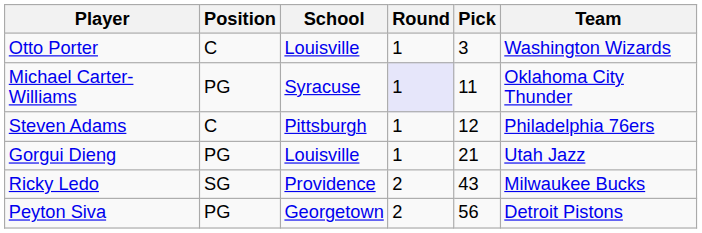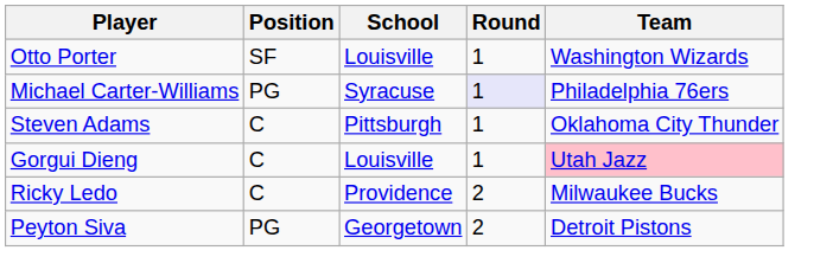 <table class="wikitable" border="1">
 <tr>
 <th>Player</th>
 <th>Position</th>
 <th>School</th>
 <th>Round</th>
-<th>Pick</th>
 <th>Team</th>
 </tr>
 <tr>
 <td><a href='#'>Otto Porter</a></td>
-<td>C</td>
+<td>SF</td>
 <td><a href='#'>Louisville</a></td>
 <td>1</td>
-<td>3</td>
 <td><a href='#'>Washington Wizards</a></td>
 </tr>
 <tr>
 <td><a href='#'>Michael Carter-Williams</a></td>
 <td>PG</td>
 <td><a href='#'>Syracuse</a></td>
 <td style="background: lavender;">1</td>
-<td>11</td>
-<td><a href='#'>Oklahoma City Thunder</a></td>
+<td><a href='#'>Philadelphia 76ers</a></td>
 </tr>
 <tr>
 <td><a href='#'>Steven Adams</a></td>
 <td>C</td>
 <td><a href='#'>Pittsburgh</a></td>
 <td>1</td>
-<td>12</td>
-<td><a href='#'>Philadelphia 76ers</a></td>
+<td><a href='#'>Oklahoma City Thunder</a></td>
 </tr>
 <tr>
 <td><a href='#'>Gorgui Dieng</a></td>
-<td>PG</td>
+<td>C</td>
 <td><a href='#'>Louisville</a></td>
 <td>1</td>
-<td>21</td>
-<td><a href='#'>Utah Jazz</a></td>
+<td style="background: pink;"><a href='#'>Utah Jazz</a></td>
 </tr>
 <tr>
 <td><a href='#'>Ricky Ledo</a></td>
-<td>SG</td>
+<td>C</td>
 <td><a href='#'>Providence</a></td>
 <td>2</td>
-<td>43</td>
 <td><a href='#'>Milwaukee Bucks</a></td>
 </tr>
 <tr>
 <td><a href='#'>Peyton Siva</a></td>
 <td>PG</td>
 <td><a href='#'>Georgetown</a></td>
 <td>2</td>
-<td>56</td>
 <td><a href='#'>Detroit Pistons</a></td>
 </tr>
 </table>
